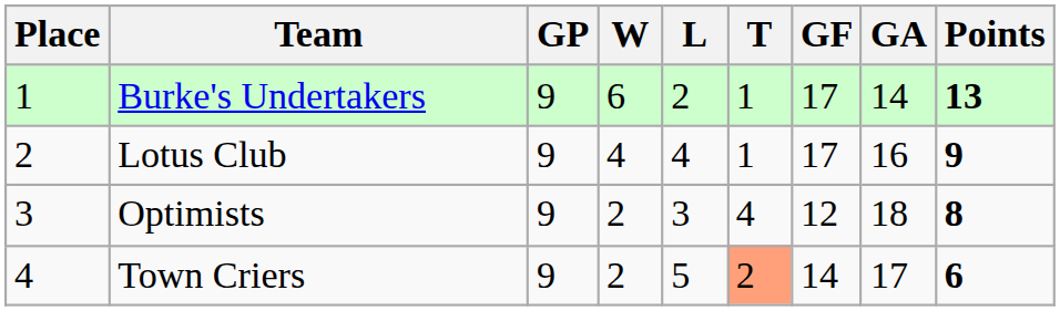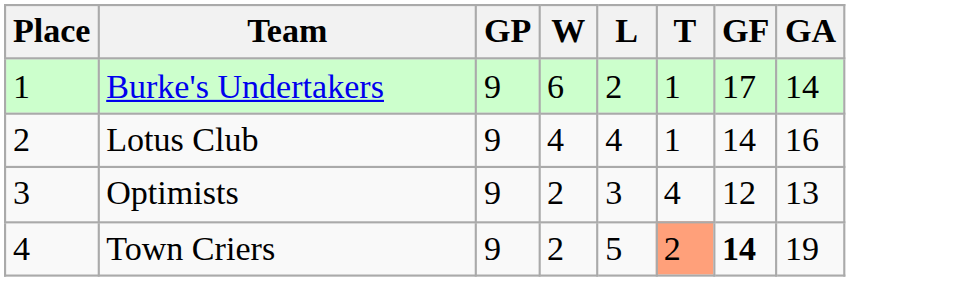 <table class="wikitable">
 <tr>
 <th>Place</th>
 <th width="170">Team</th>
 <th width="20">GP</th>
 <th width="20">W</th>
 <th width="20">L</th>
 <th width="20">T</th>
 <th width="20">GF</th>
 <th width="20">GA</th>
-<th>Points</th>
 </tr>
 <tr bgcolor=#ccffcc>
 <td>1</td>
 <td><a href='#'>Burke's Undertakers</a></td>
 <td>9</td>
 <td>6</td>
 <td>2</td>
 <td>1</td>
 <td>17</td>
 <td>14</td>
-<td><strong>13</strong></td>
 </tr>
 <tr>
 <td>2</td>
 <td>Lotus Club</td>
 <td>9</td>
 <td>4</td>
 <td>4</td>
 <td>1</td>
-<td>17</td>
+<td>14</td>
 <td>16</td>
-<td><strong>9</strong></td>
 </tr>
 <tr>
 <td>3</td>
 <td>Optimists</td>
 <td>9</td>
 <td>2</td>
 <td>3</td>
 <td>4</td>
 <td>12</td>
-<td>18</td>
-<td><strong>8</strong></td>
+<td>13</td>
 </tr>
 <tr>
 <td>4</td>
 <td>Town Criers</td>
 <td>9</td>
 <td>2</td>
 <td>5</td>
 <td style="background: lightsalmon;">2</td>
-<td>14</td>
-<td>17</td>
-<td><strong>6</strong></td>
+<td><strong>14</strong></td>
+<td>19</td>
 </tr>
 </table>
